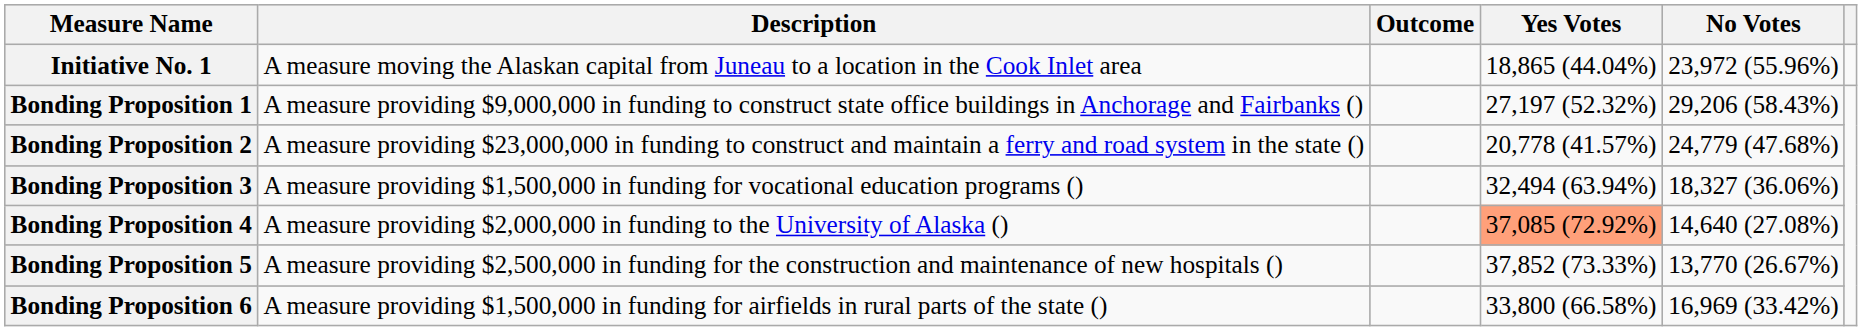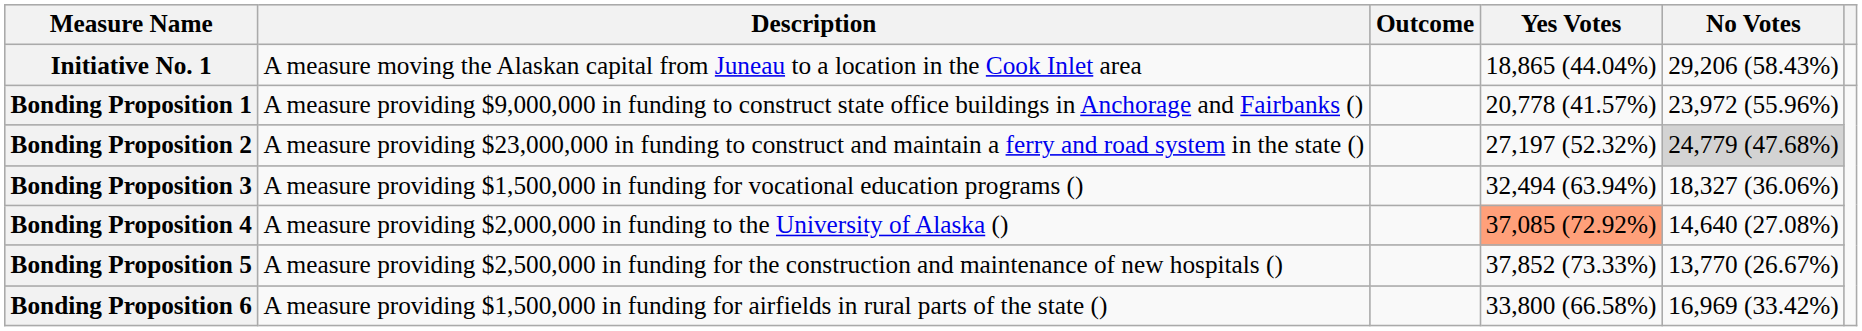 <table class="wikitable sortable plainrowheaders">
 <tr>
 <th scope=col>Measure Name</th>
 <th scope=col>Description</th>
 <th scope=col>Outcome</th>
 <th scope=col>Yes Votes</th>
 <th scope=col>No Votes</th>
 <th scope=col class=unsortable></th>
 </tr>
 <tr>
 <th scope=row>Initiative No. 1</th>
 <td>A measure moving the Alaskan capital from <a href='#'>Juneau</a> to a location in the <a href='#'>Cook Inlet</a> area</td>
 <td></td>
 <td>18,865 (44.04%)</td>
-<td>23,972 (55.96%)</td>
+<td>29,206 (58.43%)</td>
 <td></td>
 </tr>
 <tr>
 <th scope=row>Bonding Proposition 1</th>
 <td>A measure providing $9,000,000 in funding to construct state office buildings in <a href='#'>Anchorage</a> and <a href='#'>Fairbanks</a> ()</td>
 <td></td>
-<td>27,197 (52.32%)</td>
-<td>29,206 (58.43%)</td>
+<td>20,778 (41.57%)</td>
+<td>23,972 (55.96%)</td>
 <td rowspan=6></td>
 </tr>
 <tr>
 <th scope=row>Bonding Proposition 2</th>
 <td>A measure providing $23,000,000 in funding to construct and maintain a <a href='#'>ferry and road system</a> in the state ()</td>
 <td></td>
-<td>20,778 (41.57%)</td>
-<td>24,779 (47.68%)</td>
+<td>27,197 (52.32%)</td>
+<td style="background: lightgrey;">24,779 (47.68%)</td>
 </tr>
 <tr>
 <th scope=row>Bonding Proposition 3</th>
 <td>A measure providing $1,500,000 in funding for vocational education programs ()</td>
 <td></td>
 <td>32,494 (63.94%)</td>
 <td>18,327 (36.06%)</td>
 </tr>
 <tr>
 <th scope=row>Bonding Proposition 4</th>
 <td>A measure providing $2,000,000 in funding to the <a href='#'>University of Alaska</a> ()</td>
 <td></td>
 <td style="background: lightsalmon;">37,085 (72.92%)</td>
 <td>14,640 (27.08%)</td>
 </tr>
 <tr>
 <th scope=row>Bonding Proposition 5</th>
 <td>A measure providing $2,500,000 in funding for the construction and maintenance of new hospitals ()</td>
 <td></td>
 <td>37,852 (73.33%)</td>
 <td>13,770 (26.67%)</td>
 </tr>
 <tr>
 <th scope=row>Bonding Proposition 6</th>
 <td>A measure providing $1,500,000 in funding for airfields in rural parts of the state ()</td>
 <td></td>
 <td>33,800 (66.58%)</td>
 <td>16,969 (33.42%)</td>
 </tr>
 </table>
